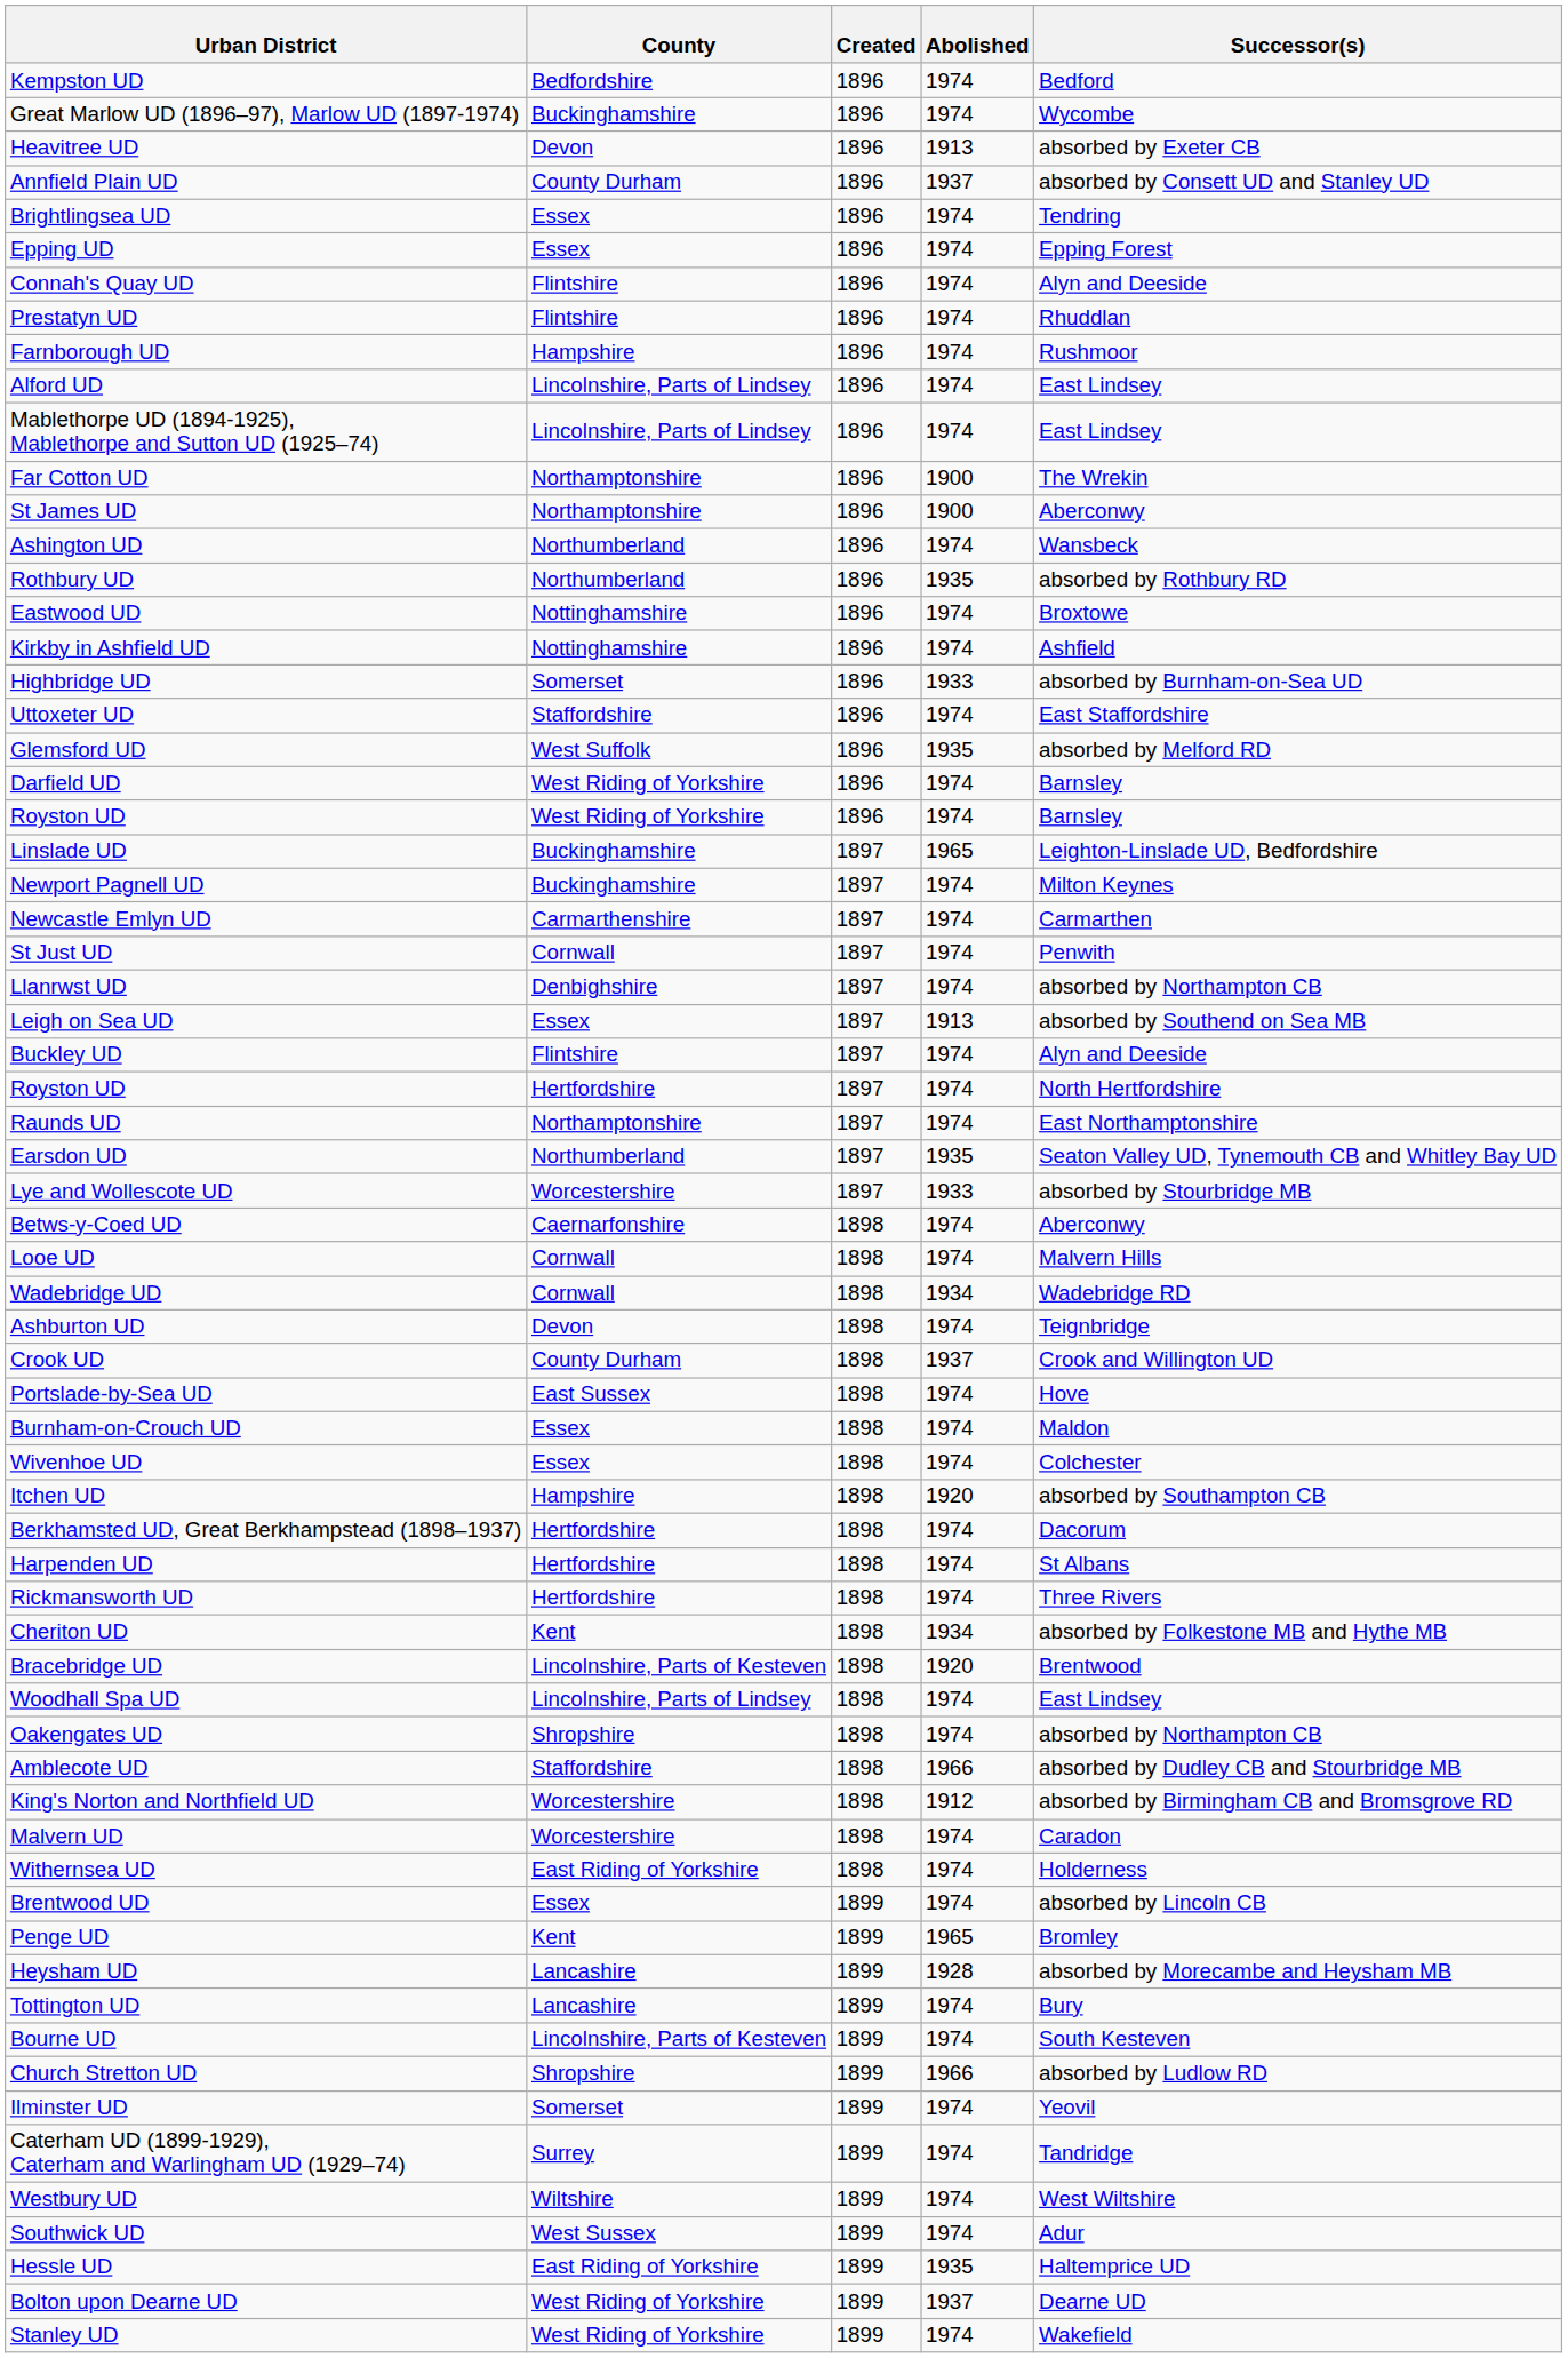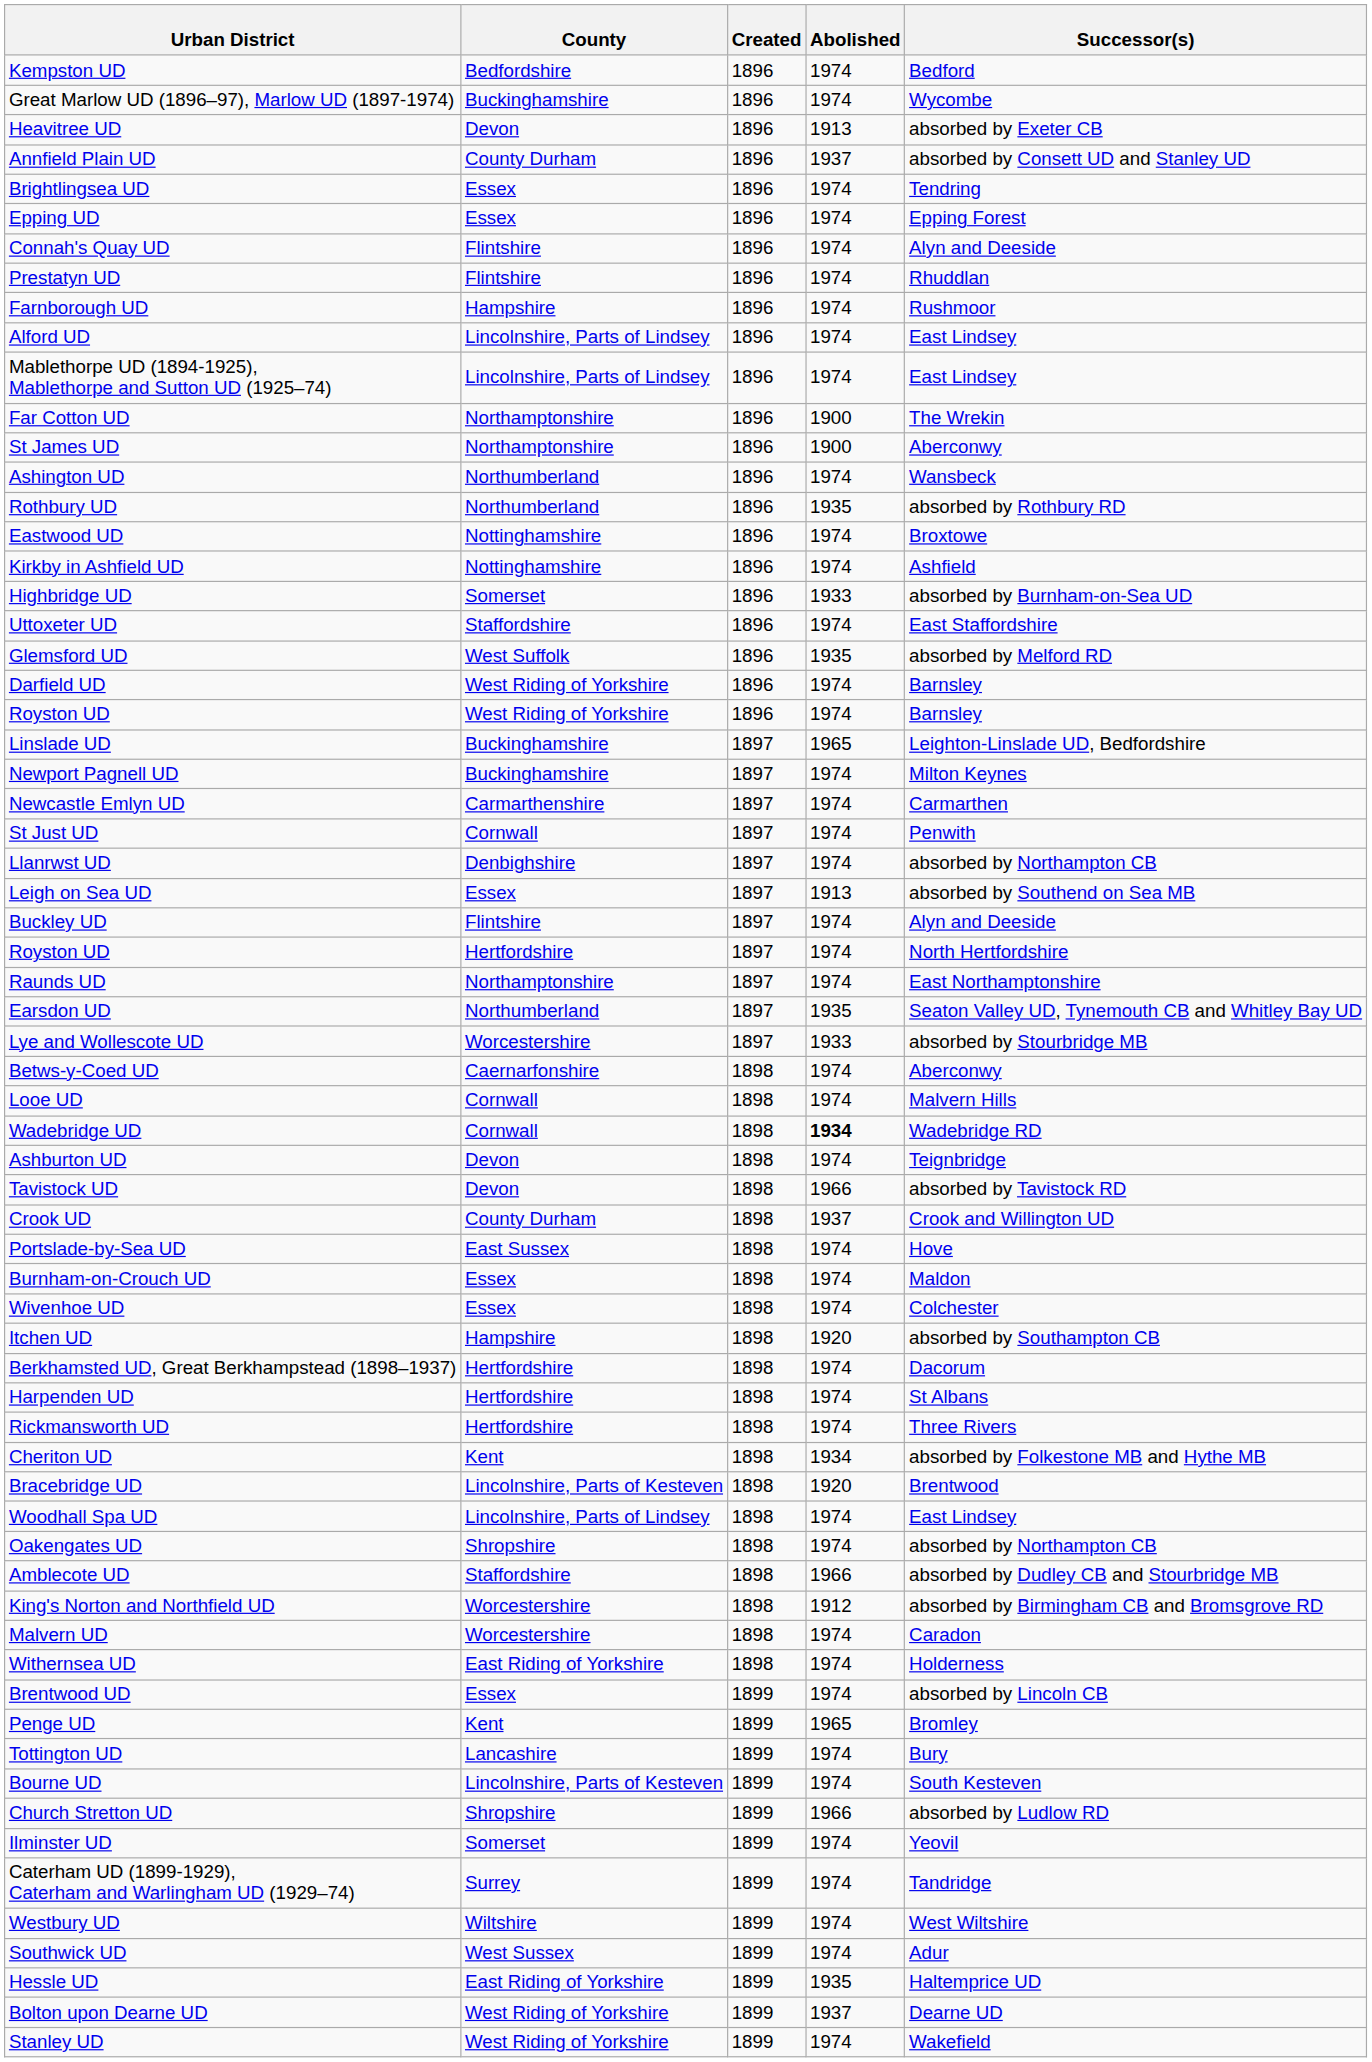 <table class="wikitable sortable">
 <tr>
 <th><br>Urban District</th>
 <th><br>County</th>
 <th><br>Created</th>
 <th><br>Abolished</th>
 <th><br>Successor(s)</th>
 </tr>
 <tr>
 <td><a href='#'>Kempston UD</a></td>
 <td><a href='#'>Bedfordshire</a></td>
 <td>1896</td>
 <td>1974</td>
 <td><a href='#'>Bedford</a></td>
 </tr>
 <tr>
 <td>Great Marlow UD (1896–97), <a href='#'>Marlow UD</a> (1897-1974)</td>
 <td><a href='#'>Buckinghamshire</a></td>
 <td>1896</td>
 <td>1974</td>
 <td><a href='#'>Wycombe</a></td>
 </tr>
 <tr>
 <td><a href='#'>Heavitree UD</a></td>
 <td><a href='#'>Devon</a></td>
 <td>1896</td>
 <td>1913</td>
 <td>absorbed by <a href='#'>Exeter CB</a></td>
 </tr>
 <tr>
 <td><a href='#'>Annfield Plain UD</a></td>
 <td><a href='#'>County Durham</a></td>
 <td>1896</td>
 <td>1937</td>
 <td>absorbed by <a href='#'>Consett UD</a> and <a href='#'>Stanley UD</a></td>
 </tr>
 <tr>
 <td><a href='#'>Brightlingsea UD</a></td>
 <td><a href='#'>Essex</a></td>
 <td>1896</td>
 <td>1974</td>
 <td><a href='#'>Tendring</a></td>
 </tr>
 <tr>
 <td><a href='#'>Epping UD</a></td>
 <td><a href='#'>Essex</a></td>
 <td>1896</td>
 <td>1974</td>
 <td><a href='#'>Epping Forest</a></td>
 </tr>
 <tr>
 <td><a href='#'>Connah's Quay UD</a></td>
 <td><a href='#'>Flintshire</a></td>
 <td>1896</td>
 <td>1974</td>
 <td><a href='#'>Alyn and Deeside</a></td>
 </tr>
 <tr>
 <td><a href='#'>Prestatyn UD</a></td>
 <td><a href='#'>Flintshire</a></td>
 <td>1896</td>
 <td>1974</td>
 <td><a href='#'>Rhuddlan</a></td>
 </tr>
 <tr>
 <td><a href='#'>Farnborough UD</a></td>
 <td><a href='#'>Hampshire</a></td>
 <td>1896</td>
 <td>1974</td>
 <td><a href='#'>Rushmoor</a></td>
 </tr>
 <tr>
 <td><a href='#'>Alford UD</a></td>
 <td><a href='#'>Lincolnshire, Parts of Lindsey</a></td>
 <td>1896</td>
 <td>1974</td>
 <td><a href='#'>East Lindsey</a></td>
 </tr>
 <tr>
 <td>Mablethorpe UD (1894-1925),<br><a href='#'>Mablethorpe and Sutton UD</a> (1925–74)</td>
 <td><a href='#'>Lincolnshire, Parts of Lindsey</a></td>
 <td>1896</td>
 <td>1974</td>
 <td><a href='#'>East Lindsey</a></td>
 </tr>
 <tr>
 <td><a href='#'>Far Cotton UD</a></td>
 <td><a href='#'>Northamptonshire</a></td>
 <td>1896</td>
 <td>1900</td>
 <td><a href='#'>The Wrekin</a></td>
 </tr>
 <tr>
 <td><a href='#'>St James UD</a></td>
 <td><a href='#'>Northamptonshire</a></td>
 <td>1896</td>
 <td>1900</td>
 <td><a href='#'>Aberconwy</a></td>
 </tr>
 <tr>
 <td><a href='#'>Ashington UD</a></td>
 <td><a href='#'>Northumberland</a></td>
 <td>1896</td>
 <td>1974</td>
 <td><a href='#'>Wansbeck</a></td>
 </tr>
 <tr>
 <td><a href='#'>Rothbury UD</a></td>
 <td><a href='#'>Northumberland</a></td>
 <td>1896</td>
 <td>1935</td>
 <td>absorbed by <a href='#'>Rothbury RD</a></td>
 </tr>
 <tr>
 <td><a href='#'>Eastwood UD</a></td>
 <td><a href='#'>Nottinghamshire</a></td>
 <td>1896</td>
 <td>1974</td>
 <td><a href='#'>Broxtowe</a></td>
 </tr>
 <tr>
 <td><a href='#'>Kirkby in Ashfield UD</a></td>
 <td><a href='#'>Nottinghamshire</a></td>
 <td>1896</td>
 <td>1974</td>
 <td><a href='#'>Ashfield</a></td>
 </tr>
 <tr>
 <td><a href='#'>Highbridge UD</a></td>
 <td><a href='#'>Somerset</a></td>
 <td>1896</td>
 <td>1933</td>
 <td>absorbed by <a href='#'>Burnham-on-Sea UD</a></td>
 </tr>
 <tr>
 <td><a href='#'>Uttoxeter UD</a></td>
 <td><a href='#'>Staffordshire</a></td>
 <td>1896</td>
 <td>1974</td>
 <td><a href='#'>East Staffordshire</a></td>
 </tr>
 <tr>
 <td><a href='#'>Glemsford UD</a></td>
 <td><a href='#'>West Suffolk</a></td>
 <td>1896</td>
 <td>1935</td>
 <td>absorbed by <a href='#'>Melford RD</a></td>
 </tr>
 <tr>
 <td><a href='#'>Darfield UD</a></td>
 <td><a href='#'>West Riding of Yorkshire</a></td>
 <td>1896</td>
 <td>1974</td>
 <td><a href='#'>Barnsley</a></td>
 </tr>
 <tr>
 <td><a href='#'>Royston UD</a></td>
 <td><a href='#'>West Riding of Yorkshire</a></td>
 <td>1896</td>
 <td>1974</td>
 <td><a href='#'>Barnsley</a></td>
 </tr>
 <tr>
 <td><a href='#'>Linslade UD</a></td>
 <td><a href='#'>Buckinghamshire</a></td>
 <td>1897</td>
 <td>1965</td>
 <td><a href='#'>Leighton-Linslade UD</a>, Bedfordshire</td>
 </tr>
 <tr>
 <td><a href='#'>Newport Pagnell UD</a></td>
 <td><a href='#'>Buckinghamshire</a></td>
 <td>1897</td>
 <td>1974</td>
 <td><a href='#'>Milton Keynes</a></td>
 </tr>
 <tr>
 <td><a href='#'>Newcastle Emlyn UD</a></td>
 <td><a href='#'>Carmarthenshire</a></td>
 <td>1897</td>
 <td>1974</td>
 <td><a href='#'>Carmarthen</a></td>
 </tr>
 <tr>
 <td><a href='#'>St Just UD</a></td>
 <td><a href='#'>Cornwall</a></td>
 <td>1897</td>
 <td>1974</td>
 <td><a href='#'>Penwith</a></td>
 </tr>
 <tr>
 <td><a href='#'>Llanrwst UD</a></td>
 <td><a href='#'>Denbighshire</a></td>
 <td>1897</td>
 <td>1974</td>
 <td>absorbed by <a href='#'>Northampton CB</a></td>
 </tr>
 <tr>
 <td><a href='#'>Leigh on Sea UD</a></td>
 <td><a href='#'>Essex</a></td>
 <td>1897</td>
 <td>1913</td>
 <td>absorbed by <a href='#'>Southend on Sea MB</a></td>
 </tr>
 <tr>
 <td><a href='#'>Buckley UD</a></td>
 <td><a href='#'>Flintshire</a></td>
 <td>1897</td>
 <td>1974</td>
 <td><a href='#'>Alyn and Deeside</a></td>
 </tr>
 <tr>
 <td><a href='#'>Royston UD</a></td>
 <td><a href='#'>Hertfordshire</a></td>
 <td>1897</td>
 <td>1974</td>
 <td><a href='#'>North Hertfordshire</a></td>
 </tr>
 <tr>
 <td><a href='#'>Raunds UD</a></td>
 <td><a href='#'>Northamptonshire</a></td>
 <td>1897</td>
 <td>1974</td>
 <td><a href='#'>East Northamptonshire</a></td>
 </tr>
 <tr>
 <td><a href='#'>Earsdon UD</a></td>
 <td><a href='#'>Northumberland</a></td>
 <td>1897</td>
 <td>1935</td>
 <td><a href='#'>Seaton Valley UD</a>, <a href='#'>Tynemouth CB</a> and <a href='#'>Whitley Bay UD</a></td>
 </tr>
 <tr>
 <td><a href='#'>Lye and Wollescote UD</a></td>
 <td><a href='#'>Worcestershire</a></td>
 <td>1897</td>
 <td>1933</td>
 <td>absorbed by <a href='#'>Stourbridge MB</a></td>
 </tr>
 <tr>
 <td><a href='#'>Betws-y-Coed UD</a></td>
 <td><a href='#'>Caernarfonshire</a></td>
 <td>1898</td>
 <td>1974</td>
 <td><a href='#'>Aberconwy</a></td>
 </tr>
 <tr>
 <td><a href='#'>Looe UD</a></td>
 <td><a href='#'>Cornwall</a></td>
 <td>1898</td>
 <td>1974</td>
 <td><a href='#'>Malvern Hills</a></td>
 </tr>
 <tr>
 <td><a href='#'>Wadebridge UD</a></td>
 <td><a href='#'>Cornwall</a></td>
 <td>1898</td>
-<td>1934</td>
+<td><strong>1934</strong></td>
 <td><a href='#'>Wadebridge RD</a></td>
 </tr>
 <tr>
 <td><a href='#'>Ashburton UD</a></td>
 <td><a href='#'>Devon</a></td>
 <td>1898</td>
 <td>1974</td>
 <td><a href='#'>Teignbridge</a></td>
+</tr>
+<tr>
+<td><a href='#'>Tavistock UD</a></td>
+<td><a href='#'>Devon</a></td>
+<td>1898</td>
+<td>1966</td>
+<td>absorbed by <a href='#'>Tavistock RD</a></td>
 </tr>
 <tr>
 <td><a href='#'>Crook UD</a></td>
 <td><a href='#'>County Durham</a></td>
 <td>1898</td>
 <td>1937</td>
 <td><a href='#'>Crook and Willington UD</a></td>
 </tr>
 <tr>
 <td><a href='#'>Portslade-by-Sea UD</a></td>
 <td><a href='#'>East Sussex</a></td>
 <td>1898</td>
 <td>1974</td>
 <td><a href='#'>Hove</a></td>
 </tr>
 <tr>
 <td><a href='#'>Burnham-on-Crouch UD</a></td>
 <td><a href='#'>Essex</a></td>
 <td>1898</td>
 <td>1974</td>
 <td><a href='#'>Maldon</a></td>
 </tr>
 <tr>
 <td><a href='#'>Wivenhoe UD</a></td>
 <td><a href='#'>Essex</a></td>
 <td>1898</td>
 <td>1974</td>
 <td><a href='#'>Colchester</a></td>
 </tr>
 <tr>
 <td><a href='#'>Itchen UD</a></td>
 <td><a href='#'>Hampshire</a></td>
 <td>1898</td>
 <td>1920</td>
 <td>absorbed by <a href='#'>Southampton CB</a></td>
 </tr>
 <tr>
 <td><a href='#'>Berkhamsted UD</a>, Great Berkhampstead (1898–1937)</td>
 <td><a href='#'>Hertfordshire</a></td>
 <td>1898</td>
 <td>1974</td>
 <td><a href='#'>Dacorum</a></td>
 </tr>
 <tr>
 <td><a href='#'>Harpenden UD</a></td>
 <td><a href='#'>Hertfordshire</a></td>
 <td>1898</td>
 <td>1974</td>
 <td><a href='#'>St Albans</a></td>
 </tr>
 <tr>
 <td><a href='#'>Rickmansworth UD</a></td>
 <td><a href='#'>Hertfordshire</a></td>
 <td>1898</td>
 <td>1974</td>
 <td><a href='#'>Three Rivers</a></td>
 </tr>
 <tr>
 <td><a href='#'>Cheriton UD</a></td>
 <td><a href='#'>Kent</a></td>
 <td>1898</td>
 <td>1934</td>
 <td>absorbed by <a href='#'>Folkestone MB</a> and <a href='#'>Hythe MB</a></td>
 </tr>
 <tr>
 <td><a href='#'>Bracebridge UD</a></td>
 <td><a href='#'>Lincolnshire, Parts of Kesteven</a></td>
 <td>1898</td>
 <td>1920</td>
 <td><a href='#'>Brentwood</a></td>
 </tr>
 <tr>
 <td><a href='#'>Woodhall Spa UD</a></td>
 <td><a href='#'>Lincolnshire, Parts of Lindsey</a></td>
 <td>1898</td>
 <td>1974</td>
 <td><a href='#'>East Lindsey</a></td>
 </tr>
 <tr>
 <td><a href='#'>Oakengates UD</a></td>
 <td><a href='#'>Shropshire</a></td>
 <td>1898</td>
 <td>1974</td>
 <td>absorbed by <a href='#'>Northampton CB</a></td>
 </tr>
 <tr>
 <td><a href='#'>Amblecote UD</a></td>
 <td><a href='#'>Staffordshire</a></td>
 <td>1898</td>
 <td>1966</td>
 <td>absorbed by <a href='#'>Dudley CB</a> and <a href='#'>Stourbridge MB</a></td>
 </tr>
 <tr>
 <td><a href='#'>King's Norton and Northfield UD</a></td>
 <td><a href='#'>Worcestershire</a></td>
 <td>1898</td>
 <td>1912</td>
 <td>absorbed by <a href='#'>Birmingham CB</a> and <a href='#'>Bromsgrove RD</a></td>
 </tr>
 <tr>
 <td><a href='#'>Malvern UD</a></td>
 <td><a href='#'>Worcestershire</a></td>
 <td>1898</td>
 <td>1974</td>
 <td><a href='#'>Caradon</a></td>
 </tr>
 <tr>
 <td><a href='#'>Withernsea UD</a></td>
 <td><a href='#'>East Riding of Yorkshire</a></td>
 <td>1898</td>
 <td>1974</td>
 <td><a href='#'>Holderness</a></td>
 </tr>
 <tr>
 <td><a href='#'>Brentwood UD</a></td>
 <td><a href='#'>Essex</a></td>
 <td>1899</td>
 <td>1974</td>
 <td>absorbed by <a href='#'>Lincoln CB</a></td>
 </tr>
 <tr>
 <td><a href='#'>Penge UD</a></td>
 <td><a href='#'>Kent</a></td>
 <td>1899</td>
 <td>1965</td>
 <td><a href='#'>Bromley</a></td>
 </tr>
 <tr>
-<td><a href='#'>Heysham UD</a></td>
-<td><a href='#'>Lancashire</a></td>
-<td>1899</td>
-<td>1928</td>
-<td>absorbed by <a href='#'>Morecambe and Heysham MB</a></td>
-</tr>
-<tr>
 <td><a href='#'>Tottington UD</a></td>
 <td><a href='#'>Lancashire</a></td>
 <td>1899</td>
 <td>1974</td>
 <td><a href='#'>Bury</a></td>
 </tr>
 <tr>
 <td><a href='#'>Bourne UD</a></td>
 <td><a href='#'>Lincolnshire, Parts of Kesteven</a></td>
 <td>1899</td>
 <td>1974</td>
 <td><a href='#'>South Kesteven</a></td>
 </tr>
 <tr>
 <td><a href='#'>Church Stretton UD</a></td>
 <td><a href='#'>Shropshire</a></td>
 <td>1899</td>
 <td>1966</td>
 <td>absorbed by <a href='#'>Ludlow RD</a></td>
 </tr>
 <tr>
 <td><a href='#'>Ilminster UD</a></td>
 <td><a href='#'>Somerset</a></td>
 <td>1899</td>
 <td>1974</td>
 <td><a href='#'>Yeovil</a></td>
 </tr>
 <tr>
 <td>Caterham UD (1899-1929),<br><a href='#'>Caterham and Warlingham UD</a> (1929–74)</td>
 <td><a href='#'>Surrey</a></td>
 <td>1899</td>
 <td>1974</td>
 <td><a href='#'>Tandridge</a></td>
 </tr>
 <tr>
 <td><a href='#'>Westbury UD</a></td>
 <td><a href='#'>Wiltshire</a></td>
 <td>1899</td>
 <td>1974</td>
 <td><a href='#'>West Wiltshire</a></td>
 </tr>
 <tr>
 <td><a href='#'>Southwick UD</a></td>
 <td><a href='#'>West Sussex</a></td>
 <td>1899</td>
 <td>1974</td>
 <td><a href='#'>Adur</a></td>
 </tr>
 <tr>
 <td><a href='#'>Hessle UD</a></td>
 <td><a href='#'>East Riding of Yorkshire</a></td>
 <td>1899</td>
 <td>1935</td>
 <td><a href='#'>Haltemprice UD</a></td>
 </tr>
 <tr>
 <td><a href='#'>Bolton upon Dearne UD</a></td>
 <td><a href='#'>West Riding of Yorkshire</a></td>
 <td>1899</td>
 <td>1937</td>
 <td><a href='#'>Dearne UD</a></td>
 </tr>
 <tr>
 <td><a href='#'>Stanley UD</a></td>
 <td><a href='#'>West Riding of Yorkshire</a></td>
 <td>1899</td>
 <td>1974</td>
 <td><a href='#'>Wakefield</a></td>
 </tr>
 </table>
